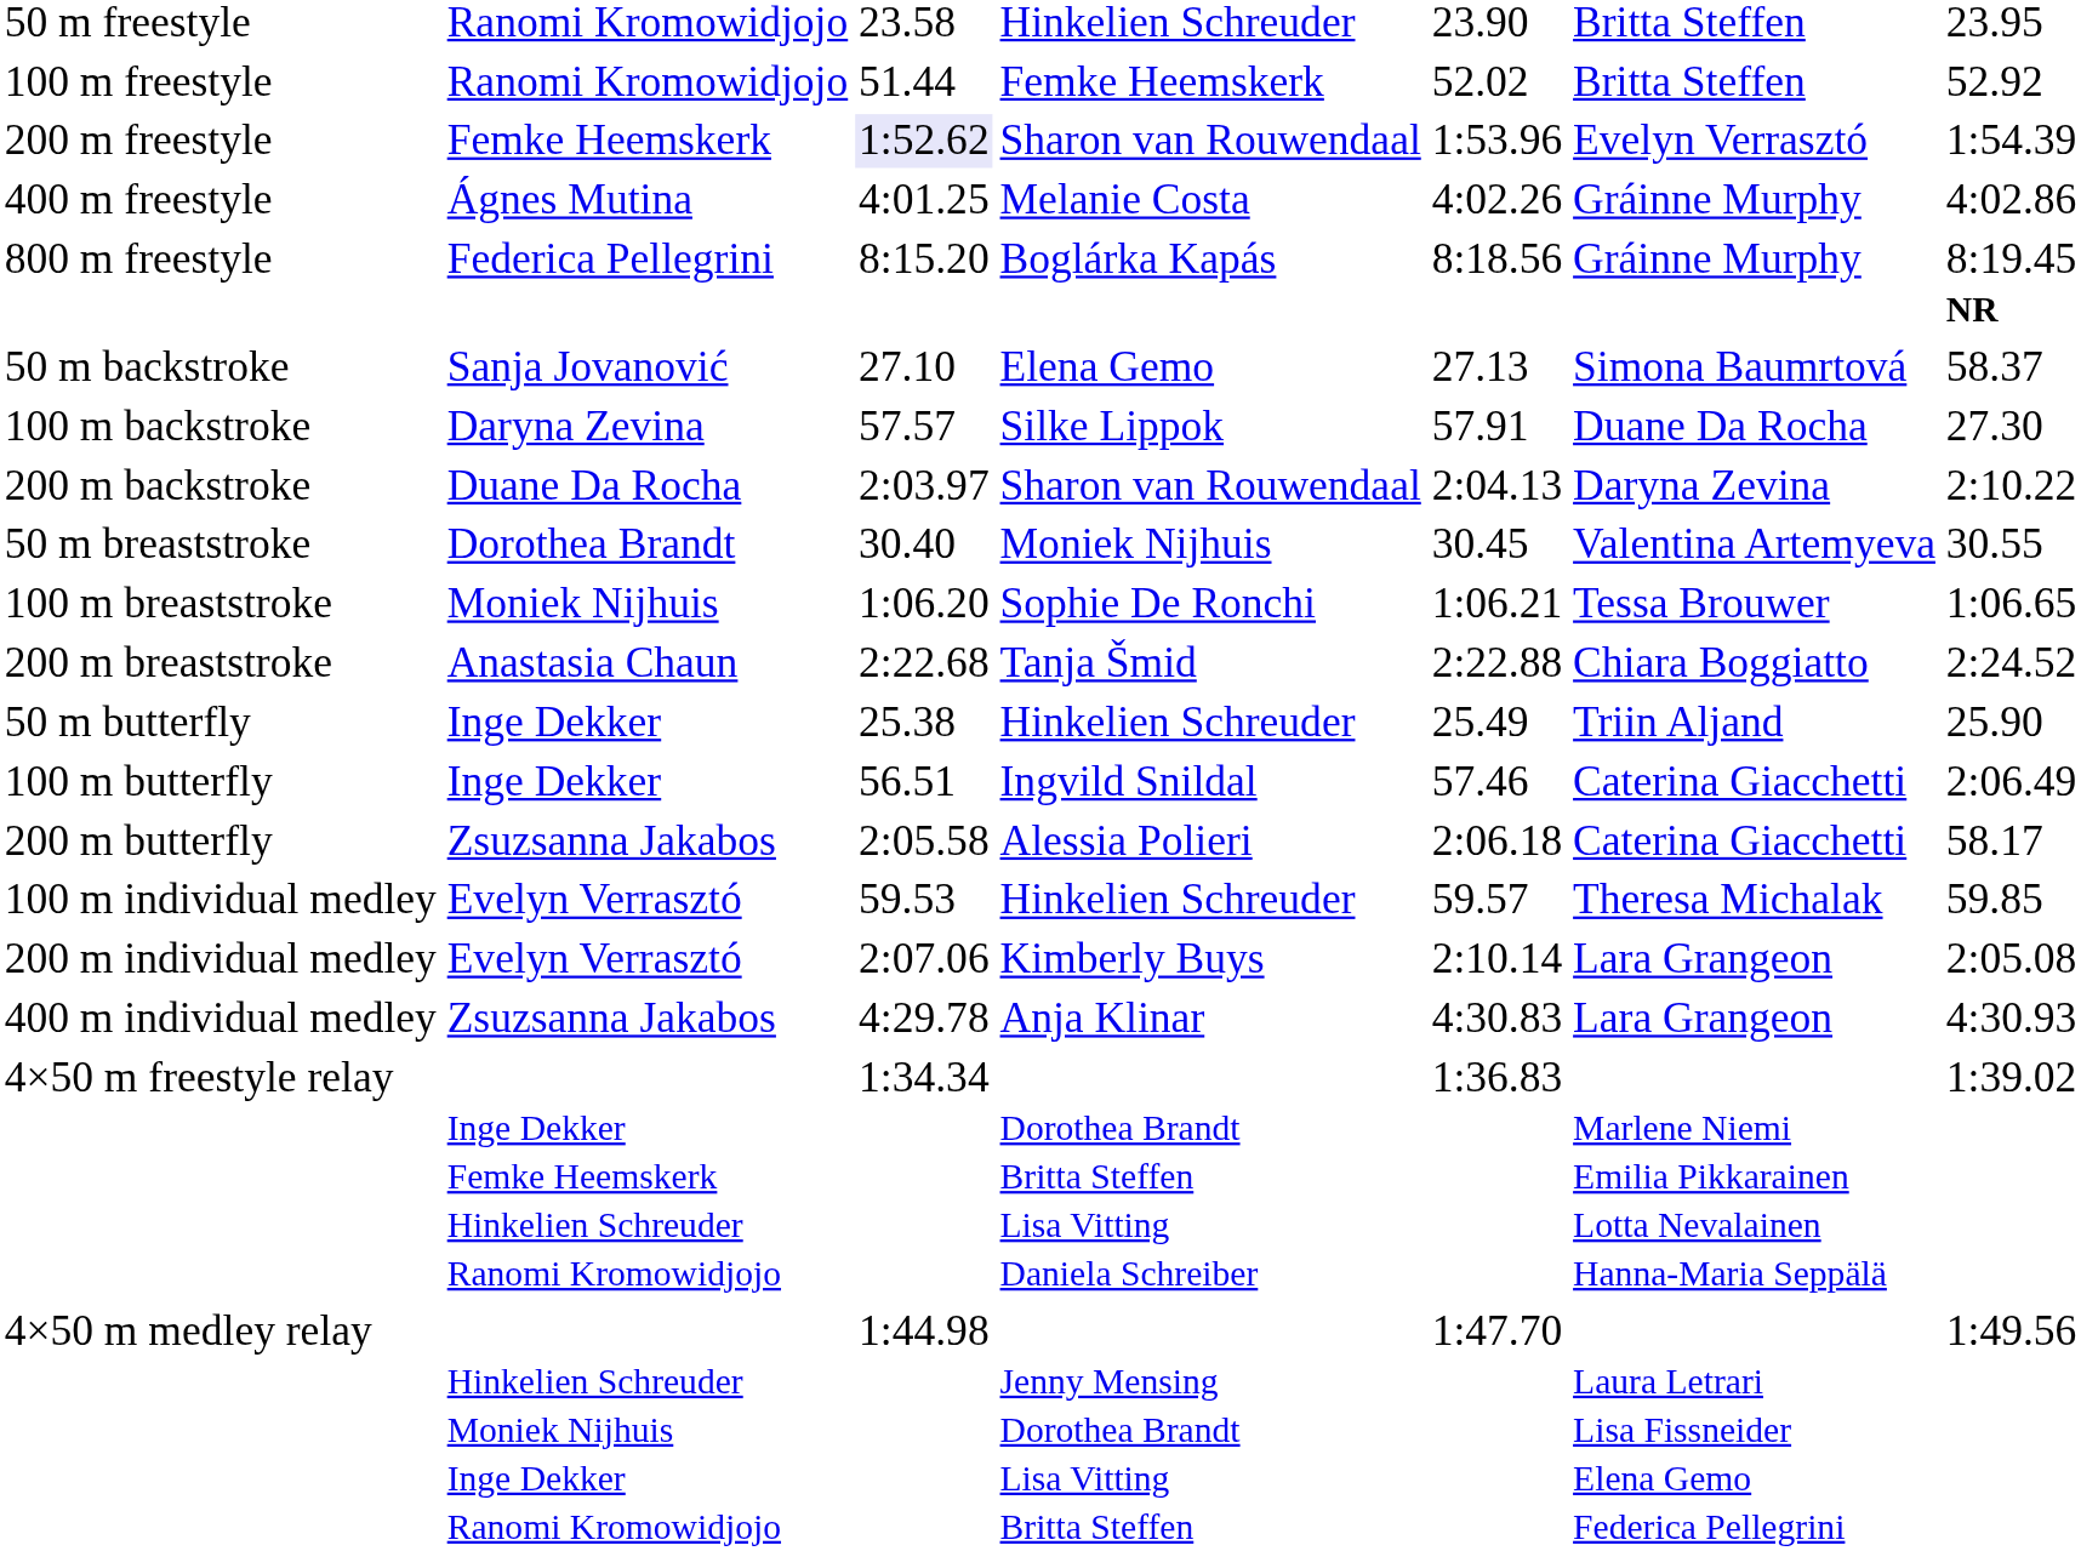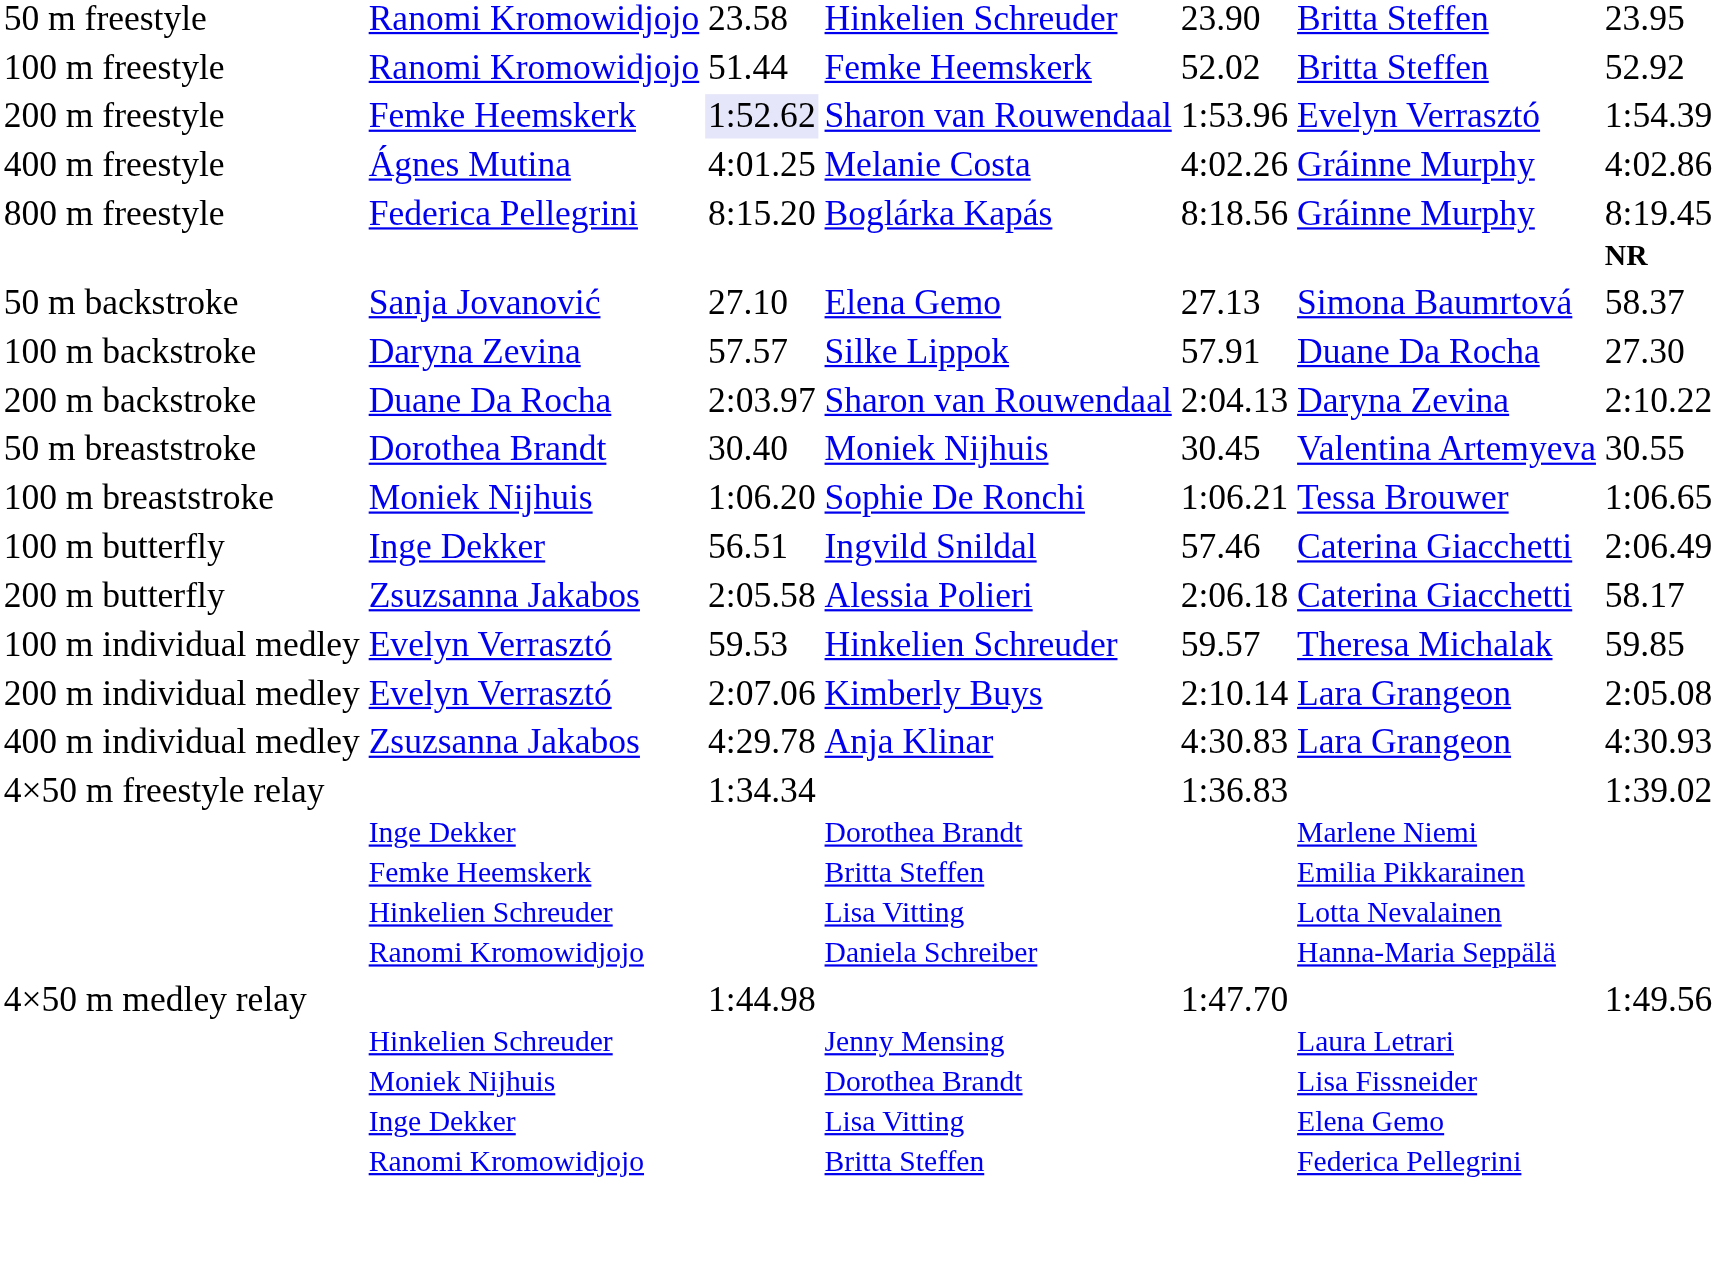 <table>
 <tr valign="top">
 <td>50 m freestyle <div></div></td>
 <td><a href='#'>Ranomi Kromowidjojo</a><br><small></small></td>
 <td>23.58</td>
 <td><a href='#'>Hinkelien Schreuder</a><br><small></small></td>
 <td>23.90</td>
 <td><a href='#'>Britta Steffen</a><br><small></small></td>
 <td>23.95</td>
 </tr>
 <tr valign="top">
 <td>100 m freestyle <div></div></td>
 <td><a href='#'>Ranomi Kromowidjojo</a><br><small></small></td>
 <td>51.44</td>
 <td><a href='#'>Femke Heemskerk</a><br><small></small></td>
 <td>52.02</td>
 <td><a href='#'>Britta Steffen</a><br><small></small></td>
 <td>52.92</td>
 </tr>
 <tr valign="top">
 <td>200 m freestyle <div></div></td>
 <td><a href='#'>Femke Heemskerk</a><br><small></small></td>
 <td style="background: lavender;">1:52.62</td>
 <td><a href='#'>Sharon van Rouwendaal</a><br><small></small></td>
 <td>1:53.96</td>
 <td><a href='#'>Evelyn Verrasztó</a><br><small></small></td>
 <td>1:54.39</td>
 </tr>
 <tr valign="top">
 <td>400 m freestyle <div></div></td>
 <td><a href='#'>Ágnes Mutina</a><br><small></small></td>
 <td>4:01.25</td>
 <td><a href='#'>Melanie Costa</a><br><small></small></td>
 <td>4:02.26</td>
 <td><a href='#'>Gráinne Murphy</a><br><small></small></td>
 <td>4:02.86</td>
 </tr>
 <tr valign="top">
 <td>800 m freestyle <div></div></td>
 <td><a href='#'>Federica Pellegrini</a><br><small></small></td>
 <td>8:15.20</td>
 <td><a href='#'>Boglárka Kapás</a><br><small></small></td>
 <td>8:18.56</td>
 <td><a href='#'>Gráinne Murphy</a><br><small></small></td>
 <td>8:19.45<br><small><strong>NR</strong></small></td>
 </tr>
 <tr valign="top">
 <td>50 m backstroke <div></div></td>
 <td><a href='#'>Sanja Jovanović</a><br><small></small></td>
 <td>27.10</td>
 <td><a href='#'>Elena Gemo</a><br><small></small></td>
 <td>27.13</td>
 <td><a href='#'>Simona Baumrtová</a><br><small></small></td>
 <td>58.37</td>
 </tr>
 <tr valign="top">
 <td>100 m backstroke <div></div></td>
 <td><a href='#'>Daryna Zevina</a><br><small></small></td>
 <td>57.57</td>
 <td><a href='#'>Silke Lippok</a><br><small></small></td>
 <td>57.91</td>
 <td><a href='#'>Duane Da Rocha</a><br><small></small></td>
 <td>27.30</td>
 </tr>
 <tr valign="top">
 <td>200 m backstroke <div></div></td>
 <td><a href='#'>Duane Da Rocha</a><br><small></small></td>
 <td>2:03.97</td>
 <td><a href='#'>Sharon van Rouwendaal</a><br><small></small></td>
 <td>2:04.13</td>
 <td><a href='#'>Daryna Zevina</a><br><small></small></td>
 <td>2:10.22</td>
 </tr>
 <tr valign="top">
 <td>50 m breaststroke <div></div></td>
 <td><a href='#'>Dorothea Brandt</a><br><small></small></td>
 <td>30.40</td>
 <td><a href='#'>Moniek Nijhuis</a><br><small></small></td>
 <td>30.45</td>
 <td><a href='#'>Valentina Artemyeva</a><br><small></small></td>
 <td>30.55</td>
 </tr>
 <tr valign="top">
 <td>100 m breaststroke <div></div></td>
 <td><a href='#'>Moniek Nijhuis</a><br><small></small></td>
 <td>1:06.20</td>
 <td><a href='#'>Sophie De Ronchi</a><br><small></small></td>
 <td>1:06.21</td>
 <td><a href='#'>Tessa Brouwer</a><br><small></small></td>
 <td>1:06.65</td>
 </tr>
 <tr valign="top">
-<td>200 m breaststroke <div></div></td>
-<td><a href='#'>Anastasia Chaun</a><br><small></small></td>
-<td>2:22.68</td>
-<td><a href='#'>Tanja Šmid</a><br><small></small></td>
-<td>2:22.88</td>
-<td><a href='#'>Chiara Boggiatto</a><br><small></small></td>
-<td>2:24.52</td>
-</tr>
-<tr valign="top">
-<td>50 m butterfly <div></div></td>
-<td><a href='#'>Inge Dekker</a><br><small></small></td>
-<td>25.38</td>
-<td><a href='#'>Hinkelien Schreuder</a><br><small></small></td>
-<td>25.49</td>
-<td><a href='#'>Triin Aljand</a><br><small></small></td>
-<td>25.90</td>
-</tr>
-<tr valign="top">
 <td>100 m butterfly <div></div></td>
 <td><a href='#'>Inge Dekker</a><br><small></small></td>
 <td>56.51</td>
 <td><a href='#'>Ingvild Snildal</a><br><small></small></td>
 <td>57.46</td>
 <td><a href='#'>Caterina Giacchetti</a><br><small></small></td>
 <td>2:06.49</td>
 </tr>
 <tr valign="top">
 <td>200 m butterfly <div></div></td>
 <td><a href='#'>Zsuzsanna Jakabos</a><br><small></small></td>
 <td>2:05.58</td>
 <td><a href='#'>Alessia Polieri</a><br><small></small></td>
 <td>2:06.18</td>
 <td><a href='#'>Caterina Giacchetti</a><br><small></small></td>
 <td>58.17</td>
 </tr>
 <tr valign="top">
 <td>100 m individual medley <div></div></td>
 <td><a href='#'>Evelyn Verrasztó</a><br><small></small></td>
 <td>59.53</td>
 <td><a href='#'>Hinkelien Schreuder</a><br><small></small></td>
 <td>59.57</td>
 <td><a href='#'>Theresa Michalak</a><br><small></small></td>
 <td>59.85</td>
 </tr>
 <tr valign="top">
 <td>200 m individual medley <div></div></td>
 <td><a href='#'>Evelyn Verrasztó</a><br><small></small></td>
 <td>2:07.06</td>
 <td><a href='#'>Kimberly Buys</a><br><small></small></td>
 <td>2:10.14</td>
 <td><a href='#'>Lara Grangeon</a><br><small></small></td>
 <td>2:05.08</td>
 </tr>
 <tr valign="top">
 <td>400 m individual medley <div></div></td>
 <td><a href='#'>Zsuzsanna Jakabos</a><br><small></small></td>
 <td>4:29.78</td>
 <td><a href='#'>Anja Klinar</a><br><small></small></td>
 <td>4:30.83</td>
 <td><a href='#'>Lara Grangeon</a><br><small></small></td>
 <td>4:30.93</td>
 </tr>
 <tr valign="top">
 <td>4×50 m freestyle relay <div></div></td>
 <td><br><small><a href='#'>Inge Dekker</a><br><a href='#'>Femke Heemskerk</a><br><a href='#'>Hinkelien Schreuder</a><br><a href='#'>Ranomi Kromowidjojo</a></small></td>
 <td>1:34.34</td>
 <td><br><small><a href='#'>Dorothea Brandt</a><br><a href='#'>Britta Steffen</a><br><a href='#'>Lisa Vitting</a><br><a href='#'>Daniela Schreiber</a></small></td>
 <td>1:36.83</td>
 <td><br><small><a href='#'>Marlene Niemi</a><br><a href='#'>Emilia Pikkarainen</a><br><a href='#'>Lotta Nevalainen</a><br><a href='#'>Hanna-Maria Seppälä</a></small></td>
 <td>1:39.02</td>
 </tr>
 <tr valign="top">
 <td>4×50 m medley relay <div></div></td>
 <td><br><small><a href='#'>Hinkelien Schreuder</a><br><a href='#'>Moniek Nijhuis</a><br><a href='#'>Inge Dekker</a><br><a href='#'>Ranomi Kromowidjojo</a></small></td>
 <td>1:44.98</td>
 <td><br><small><a href='#'>Jenny Mensing</a><br><a href='#'>Dorothea Brandt</a><br><a href='#'>Lisa Vitting</a><br><a href='#'>Britta Steffen</a></small></td>
 <td>1:47.70</td>
 <td><br><small><a href='#'>Laura Letrari</a><br><a href='#'>Lisa Fissneider</a><br><a href='#'>Elena Gemo</a><br><a href='#'>Federica Pellegrini</a></small></td>
 <td>1:49.56</td>
 </tr>
 </table>
